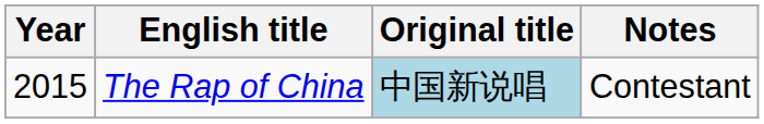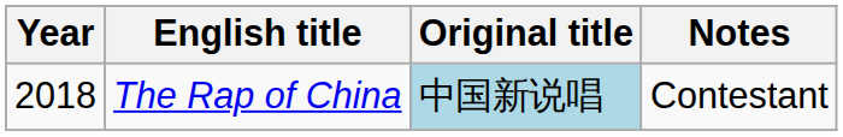 <table class="wikitable sortable">
 <tr>
 <th>Year</th>
 <th>English title</th>
 <th>Original title</th>
 <th>Notes</th>
 </tr>
 <tr>
-<td>2015</td>
+<td>2018</td>
 <td><em><a href='#'>The Rap of China</a></em></td>
 <td style="background: lightblue;">中国新说唱</td>
 <td>Contestant</td>
 </tr>
 </table>
